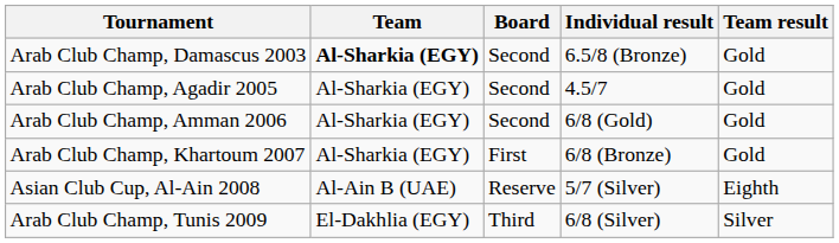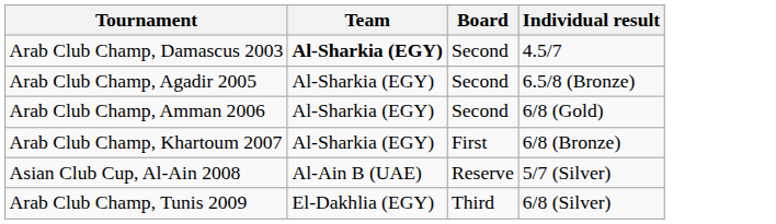 <table class="wikitable" style="text-align: left;">
 <tr>
 <th>Tournament</th>
 <th>Team</th>
 <th>Board</th>
 <th>Individual result</th>
-<th>Team result</th>
 </tr>
 <tr>
 <td>Arab Club Champ, Damascus 2003</td>
 <td><strong>Al-Sharkia (EGY)</strong></td>
 <td>Second</td>
-<td>6.5/8 (Bronze)</td>
-<td>Gold</td>
+<td>4.5/7</td>
 </tr>
 <tr>
 <td>Arab Club Champ, Agadir 2005</td>
 <td>Al-Sharkia (EGY)</td>
 <td>Second</td>
-<td>4.5/7</td>
-<td>Gold</td>
+<td>6.5/8 (Bronze)</td>
 </tr>
 <tr>
 <td>Arab Club Champ, Amman 2006</td>
 <td>Al-Sharkia (EGY)</td>
 <td>Second</td>
 <td>6/8 (Gold)</td>
-<td>Gold</td>
 </tr>
 <tr>
 <td>Arab Club Champ, Khartoum 2007</td>
 <td>Al-Sharkia (EGY)</td>
 <td>First</td>
 <td>6/8 (Bronze)</td>
-<td>Gold</td>
 </tr>
 <tr>
 <td>Asian Club Cup, Al-Ain 2008</td>
 <td>Al-Ain B (UAE)</td>
 <td>Reserve</td>
 <td>5/7 (Silver)</td>
-<td>Eighth</td>
 </tr>
 <tr>
 <td>Arab Club Champ, Tunis 2009</td>
 <td>El-Dakhlia (EGY)</td>
 <td>Third</td>
 <td>6/8 (Silver)</td>
-<td>Silver</td>
 </tr>
 </table>
